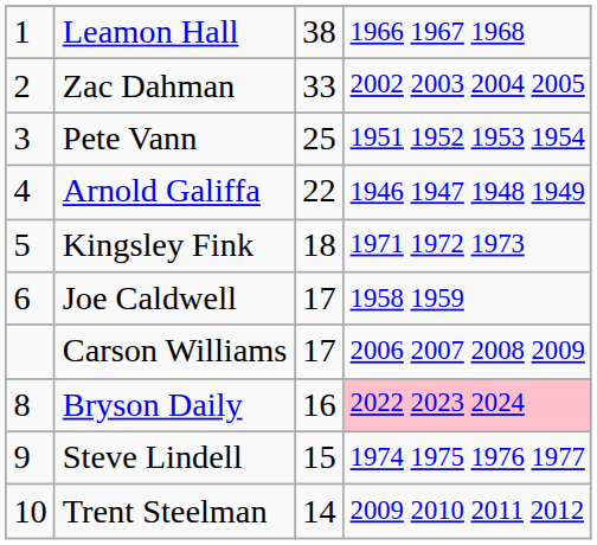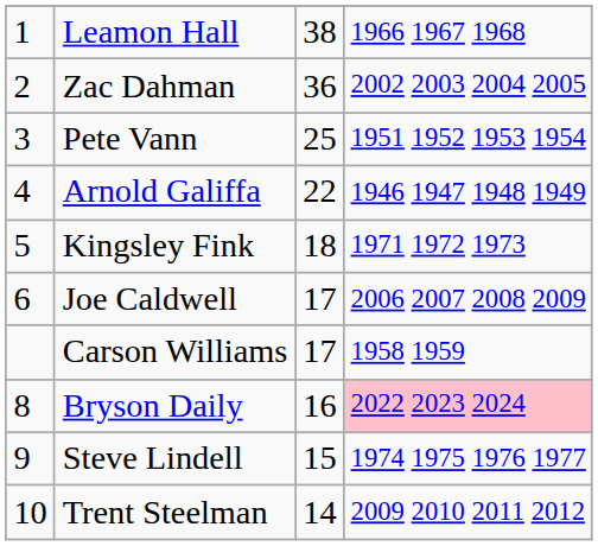 <table class="wikitable">
 <tr>
 </tr>
 <tr>
 <td>1</td>
 <td><a href='#'>Leamon Hall</a></td>
 <td>38</td>
 <td style="font-size:80%;"><a href='#'>1966</a> <a href='#'>1967</a> <a href='#'>1968</a></td>
 </tr>
 <tr>
 <td>2</td>
 <td>Zac Dahman</td>
-<td>33</td>
+<td>36</td>
 <td style="font-size:80%;"><a href='#'>2002</a> <a href='#'>2003</a> <a href='#'>2004</a> <a href='#'>2005</a></td>
 </tr>
 <tr>
 <td>3</td>
 <td>Pete Vann</td>
 <td>25</td>
 <td style="font-size:80%;"><a href='#'>1951</a> <a href='#'>1952</a> <a href='#'>1953</a> <a href='#'>1954</a></td>
 </tr>
 <tr>
 <td>4</td>
 <td><a href='#'>Arnold Galiffa</a></td>
 <td>22</td>
 <td style="font-size:80%;"><a href='#'>1946</a> <a href='#'>1947</a> <a href='#'>1948</a> <a href='#'>1949</a></td>
 </tr>
 <tr>
 <td>5</td>
 <td>Kingsley Fink</td>
 <td>18</td>
 <td style="font-size:80%;"><a href='#'>1971</a> <a href='#'>1972</a> <a href='#'>1973</a></td>
 </tr>
 <tr>
 <td>6</td>
 <td>Joe Caldwell</td>
 <td>17</td>
-<td style="font-size:80%;"><a href='#'>1958</a> <a href='#'>1959</a></td>
+<td style="font-size:80%;"><a href='#'>2006</a> <a href='#'>2007</a> <a href='#'>2008</a> <a href='#'>2009</a></td>
 </tr>
 <tr>
 <td></td>
 <td>Carson Williams</td>
 <td>17</td>
-<td style="font-size:80%;"><a href='#'>2006</a> <a href='#'>2007</a> <a href='#'>2008</a> <a href='#'>2009</a></td>
+<td style="font-size:80%;"><a href='#'>1958</a> <a href='#'>1959</a></td>
 </tr>
 <tr>
 <td>8</td>
 <td><a href='#'>Bryson Daily</a></td>
 <td>16</td>
 <td style="background: pink; font-size:80%;"><a href='#'>2022</a> <a href='#'>2023</a> <a href='#'>2024</a></td>
 </tr>
 <tr>
 <td>9</td>
 <td>Steve Lindell</td>
 <td>15</td>
 <td style="font-size:80%;"><a href='#'>1974</a> <a href='#'>1975</a> <a href='#'>1976</a> <a href='#'>1977</a></td>
 </tr>
 <tr>
 <td>10</td>
 <td>Trent Steelman</td>
 <td>14</td>
 <td style="font-size:80%;"><a href='#'>2009</a> <a href='#'>2010</a> <a href='#'>2011</a> <a href='#'>2012</a></td>
 </tr>
 </table>
